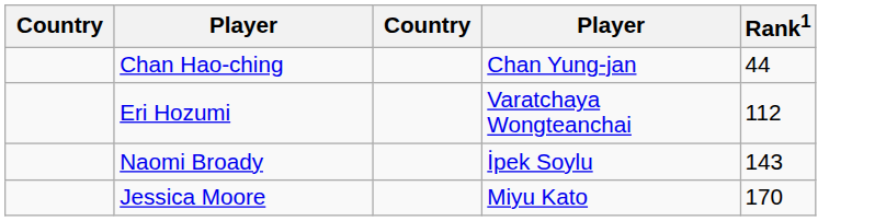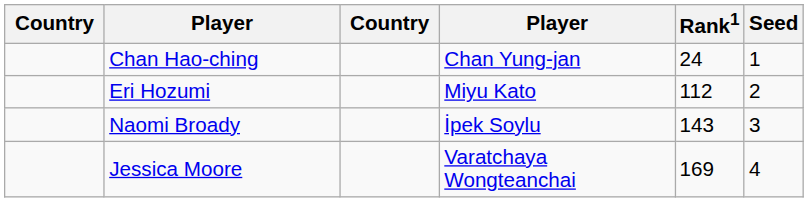 <table class="sortable wikitable">
 <tr>
 <th width="70">Country</th>
 <th width="175">Player</th>
 <th width="70">Country</th>
 <th width="175">Player</th>
 <th>Rank<sup>1</sup></th>
+<th>Seed</th>
 </tr>
 <tr>
 <td></td>
 <td><a href='#'>Chan Hao-ching</a></td>
 <td></td>
 <td><a href='#'>Chan Yung-jan</a></td>
-<td>44</td>
+<td>24</td>
+<td>1</td>
 </tr>
 <tr>
 <td></td>
 <td><a href='#'>Eri Hozumi</a></td>
 <td></td>
-<td><a href='#'>Varatchaya Wongteanchai</a></td>
+<td><a href='#'>Miyu Kato</a></td>
 <td>112</td>
+<td>2</td>
 </tr>
 <tr>
 <td></td>
 <td><a href='#'>Naomi Broady</a></td>
 <td></td>
 <td><a href='#'>İpek Soylu</a></td>
 <td>143</td>
+<td>3</td>
 </tr>
 <tr>
 <td></td>
 <td><a href='#'>Jessica Moore</a></td>
 <td></td>
-<td><a href='#'>Miyu Kato</a></td>
-<td>170</td>
+<td><a href='#'>Varatchaya Wongteanchai</a></td>
+<td>169</td>
+<td>4</td>
 </tr>
 </table>
